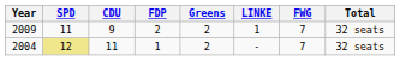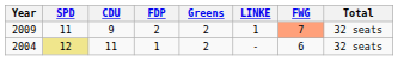 <table class="wikitable" width="500">
 <tr>
 <th>Year</th>
 <th> <a href='#'>SPD</a> </th>
 <th> <a href='#'>CDU</a> </th>
 <th> <a href='#'>FDP</a> </th>
 <th><a href='#'>Greens</a></th>
 <th><a href='#'>LINKE</a></th>
 <th> <a href='#'>FWG</a> </th>
 <th>Total</th>
 </tr>
 <tr align="center">
 <td>2009</td>
 <td>11</td>
 <td>9</td>
 <td>2</td>
 <td>2</td>
 <td>1</td>
-<td>7</td>
+<td style="background: lightsalmon;">7</td>
 <td>32 seats</td>
 </tr>
 <tr align="center">
 <td>2004</td>
 <td style="background: khaki;">12</td>
 <td>11</td>
 <td>1</td>
 <td>2</td>
 <td>-</td>
-<td>7</td>
+<td>6</td>
 <td>32 seats</td>
 </tr>
 </table>
